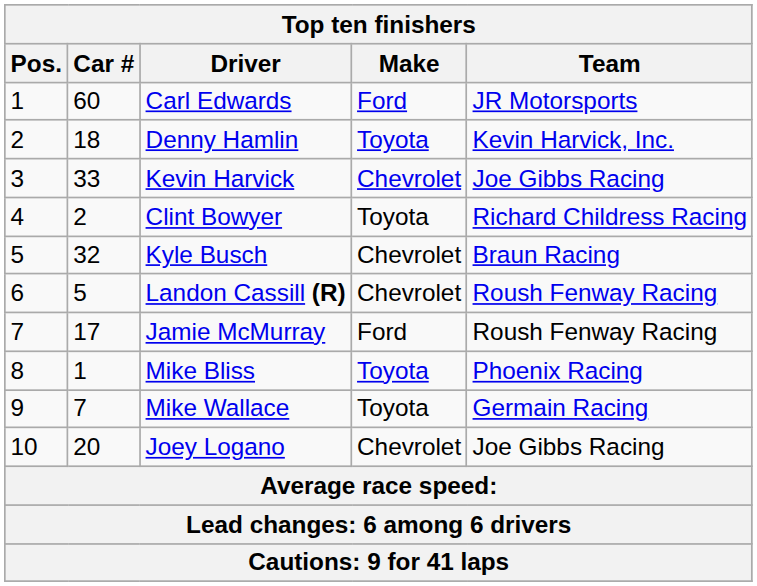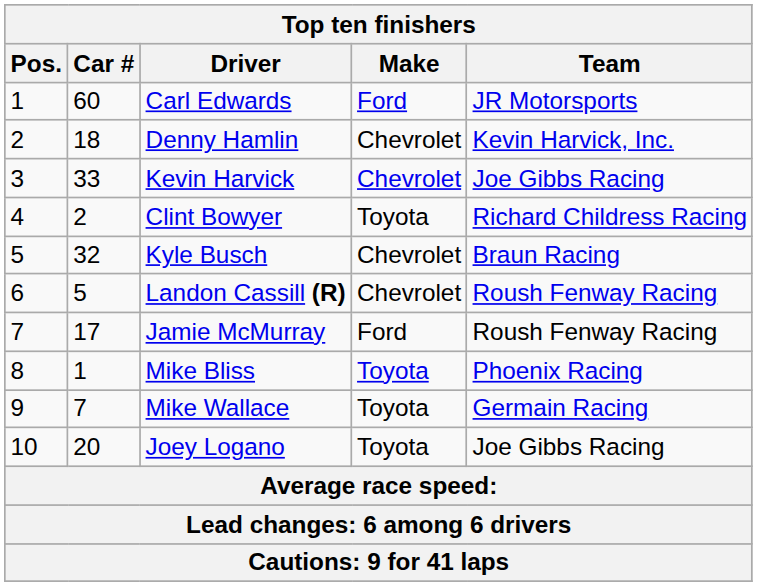 <table class="wikitable" style="font-size: 90%;">
 <tr>
 <th colspan=9>Top ten finishers</th>
 </tr>
 <tr>
 <th>Pos.</th>
 <th>Car #</th>
 <th>Driver</th>
 <th>Make</th>
 <th>Team</th>
 </tr>
 <tr>
 <td>1</td>
 <td>60</td>
 <td><a href='#'>Carl Edwards</a></td>
 <td><a href='#'>Ford</a></td>
 <td><a href='#'>JR Motorsports</a></td>
 </tr>
 <tr>
 <td>2</td>
 <td>18</td>
 <td><a href='#'>Denny Hamlin</a></td>
-<td><a href='#'>Toyota</a></td>
+<td>Chevrolet</td>
 <td><a href='#'>Kevin Harvick, Inc.</a></td>
 </tr>
 <tr>
 <td>3</td>
 <td>33</td>
 <td><a href='#'>Kevin Harvick</a></td>
 <td><a href='#'>Chevrolet</a></td>
 <td><a href='#'>Joe Gibbs Racing</a></td>
 </tr>
 <tr>
 <td>4</td>
 <td>2</td>
 <td><a href='#'>Clint Bowyer</a></td>
 <td>Toyota</td>
 <td><a href='#'>Richard Childress Racing</a></td>
 </tr>
 <tr>
 <td>5</td>
 <td>32</td>
 <td><a href='#'>Kyle Busch</a></td>
 <td>Chevrolet</td>
 <td><a href='#'>Braun Racing</a></td>
 </tr>
 <tr>
 <td>6</td>
 <td>5</td>
 <td><a href='#'>Landon Cassill</a> <strong>(R)</strong></td>
 <td>Chevrolet</td>
 <td><a href='#'>Roush Fenway Racing</a></td>
 </tr>
 <tr>
 <td>7</td>
 <td>17</td>
 <td><a href='#'>Jamie McMurray</a></td>
 <td>Ford</td>
 <td>Roush Fenway Racing</td>
 </tr>
 <tr>
 <td>8</td>
 <td>1</td>
 <td><a href='#'>Mike Bliss</a></td>
 <td><a href='#'>Toyota</a></td>
 <td><a href='#'>Phoenix Racing</a></td>
 </tr>
 <tr>
 <td>9</td>
 <td>7</td>
 <td><a href='#'>Mike Wallace</a></td>
 <td>Toyota</td>
 <td><a href='#'>Germain Racing</a></td>
 </tr>
 <tr>
 <td>10</td>
 <td>20</td>
 <td><a href='#'>Joey Logano</a></td>
-<td>Chevrolet</td>
+<td>Toyota</td>
 <td>Joe Gibbs Racing</td>
 </tr>
 <tr>
 <th colspan=9>Average race speed: </th>
 </tr>
 <tr>
 <th colspan=9>Lead changes: 6 among 6 drivers</th>
 </tr>
 <tr>
 <th colspan=9>Cautions: 9 for 41 laps</th>
 </tr>
 </table>
